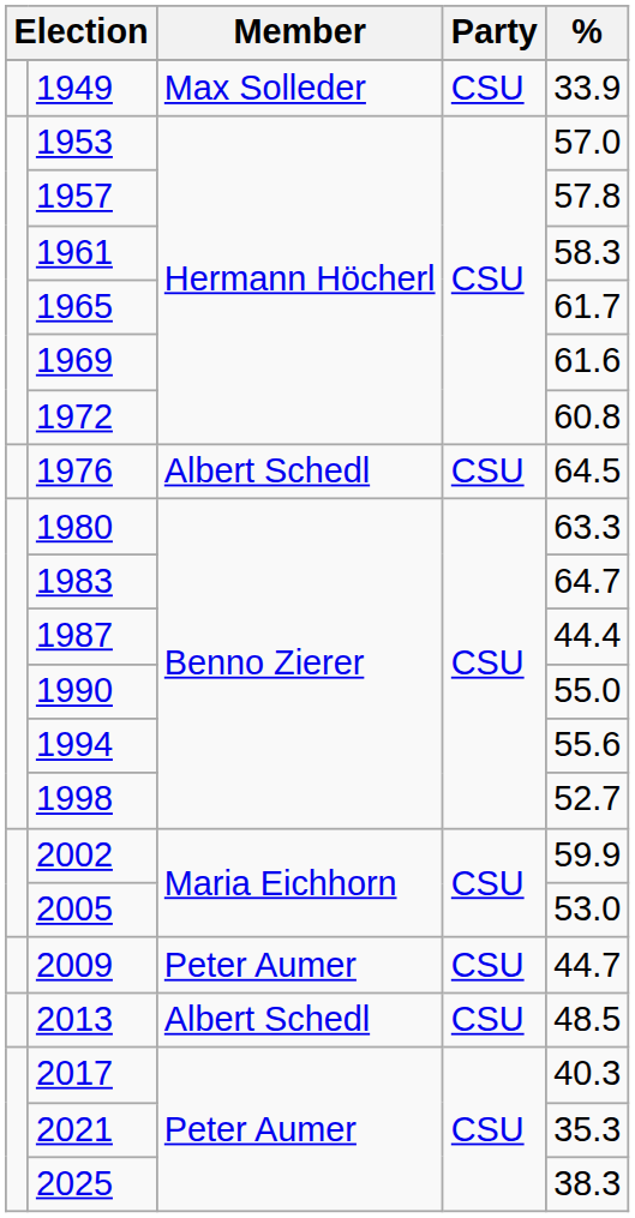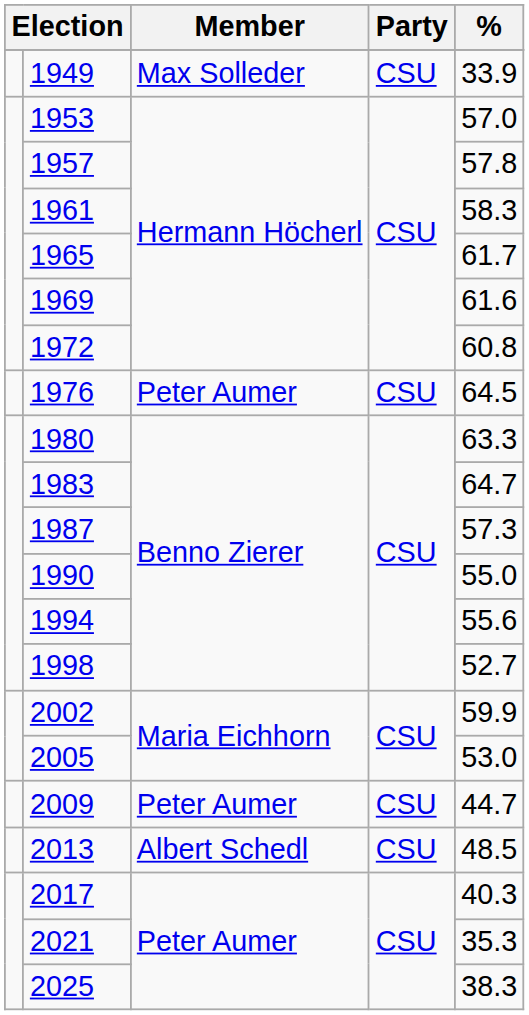 <table class=wikitable>
 <tr>
 <th colspan=2>Election</th>
 <th>Member</th>
 <th>Party</th>
 <th>%</th>
 </tr>
 <tr>
 </tr>
 <tr>
 <td bgcolor=></td>
 <td><a href='#'>1949</a></td>
 <td><a href='#'>Max Solleder</a></td>
 <td><a href='#'>CSU</a></td>
 <td align=right>33.9</td>
 </tr>
 <tr>
 <td rowspan=6 bgcolor=></td>
 <td><a href='#'>1953</a></td>
 <td rowspan=6><a href='#'>Hermann Höcherl</a></td>
 <td rowspan=6><a href='#'>CSU</a></td>
 <td align=right>57.0</td>
 </tr>
 <tr>
 <td><a href='#'>1957</a></td>
 <td align=right>57.8</td>
 </tr>
 <tr>
 <td><a href='#'>1961</a></td>
 <td align=right>58.3</td>
 </tr>
 <tr>
 <td><a href='#'>1965</a></td>
 <td align=right>61.7</td>
 </tr>
 <tr>
 <td><a href='#'>1969</a></td>
 <td align=right>61.6</td>
 </tr>
 <tr>
 <td><a href='#'>1972</a></td>
 <td align=right>60.8</td>
 </tr>
 <tr>
 <td bgcolor=></td>
 <td><a href='#'>1976</a></td>
-<td><a href='#'>Albert Schedl</a></td>
+<td><a href='#'>Peter Aumer</a></td>
 <td><a href='#'>CSU</a></td>
 <td align=right>64.5</td>
 </tr>
 <tr>
 <td rowspan=6 bgcolor=></td>
 <td><a href='#'>1980</a></td>
 <td rowspan=6><a href='#'>Benno Zierer</a></td>
 <td rowspan=6><a href='#'>CSU</a></td>
 <td align=right>63.3</td>
 </tr>
 <tr>
 <td><a href='#'>1983</a></td>
 <td align=right>64.7</td>
 </tr>
 <tr>
 <td><a href='#'>1987</a></td>
-<td align=right>44.4</td>
+<td align=right>57.3</td>
 </tr>
 <tr>
 <td><a href='#'>1990</a></td>
 <td align=right>55.0</td>
 </tr>
 <tr>
 <td><a href='#'>1994</a></td>
 <td align=right>55.6</td>
 </tr>
 <tr>
 <td><a href='#'>1998</a></td>
 <td align=right>52.7</td>
 </tr>
 <tr>
 <td rowspan=2 bgcolor=></td>
 <td><a href='#'>2002</a></td>
 <td rowspan=2><a href='#'>Maria Eichhorn</a></td>
 <td rowspan=2><a href='#'>CSU</a></td>
 <td align=right>59.9</td>
 </tr>
 <tr>
 <td><a href='#'>2005</a></td>
 <td align=right>53.0</td>
 </tr>
 <tr>
 <td bgcolor=></td>
 <td><a href='#'>2009</a></td>
 <td><a href='#'>Peter Aumer</a></td>
 <td><a href='#'>CSU</a></td>
 <td align=right>44.7</td>
 </tr>
 <tr>
 <td bgcolor=></td>
 <td><a href='#'>2013</a></td>
 <td><a href='#'>Albert Schedl</a></td>
 <td><a href='#'>CSU</a></td>
 <td align=right>48.5</td>
 </tr>
 <tr>
 <td rowspan=3 bgcolor=></td>
 <td><a href='#'>2017</a></td>
 <td rowspan=3><a href='#'>Peter Aumer</a></td>
 <td rowspan=3><a href='#'>CSU</a></td>
 <td align=right>40.3</td>
 </tr>
 <tr>
 <td><a href='#'>2021</a></td>
 <td align=right>35.3</td>
 </tr>
 <tr>
 <td><a href='#'>2025</a></td>
 <td align=right>38.3</td>
 </tr>
 </table>
